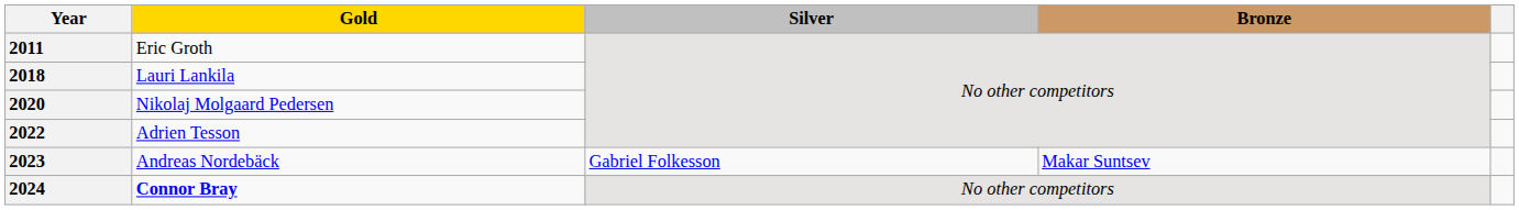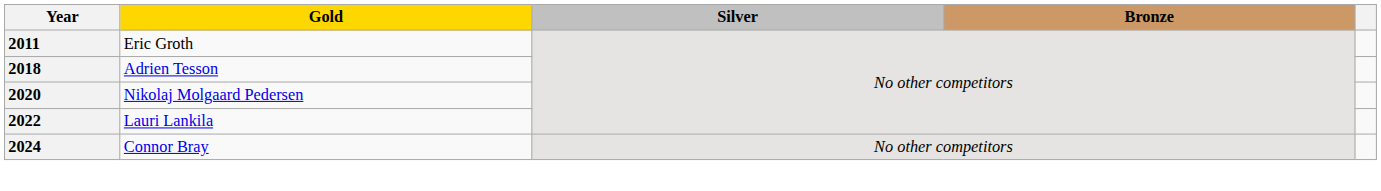 <table class="wikitable unsortable" style="text-align:left; width:85%">
 <tr>
 <th scope="col" style="text-align:center">Year</th>
 <td scope="col" style="text-align:center; width:30%; background:gold"><strong>Gold</strong></td>
 <td scope="col" style="text-align:center; width:30%; background:silver"><strong>Silver</strong></td>
 <td scope="col" style="text-align:center; width:30%; background:#c96"><strong>Bronze</strong></td>
 <th scope="col" style="text-align:center"></th>
 </tr>
 <tr>
 <th scope="row" style="text-align:left">2011</th>
 <td> Eric Groth</td>
 <td colspan="2" rowspan="4" align="center" bgcolor="e5e4e2"><em>No other competitors</em></td>
 <td></td>
 </tr>
 <tr>
 <th scope="row" style="text-align:left">2018</th>
-<td> <a href='#'>Lauri Lankila</a></td>
+<td> <a href='#'>Adrien Tesson</a></td>
 <td></td>
 </tr>
 <tr>
 <th scope="row" style="text-align:left">2020</th>
 <td> <a href='#'>Nikolaj Molgaard Pedersen</a></td>
 <td></td>
 </tr>
 <tr>
 <th scope="row" style="text-align:left">2022</th>
-<td> <a href='#'>Adrien Tesson</a></td>
-<td></td>
-</tr>
-<tr>
-<th scope="row" style="text-align:left">2023</th>
-<td> <a href='#'>Andreas Nordebäck</a></td>
-<td> <a href='#'>Gabriel Folkesson</a></td>
-<td> <a href='#'>Makar Suntsev</a></td>
+<td> <a href='#'>Lauri Lankila</a></td>
 <td></td>
 </tr>
 <tr>
 <th scope="row" style="text-align:left">2024</th>
-<td><strong> <a href='#'>Connor Bray</a></strong></td>
+<td> <a href='#'>Connor Bray</a></td>
 <td colspan="2" align="center" bgcolor="e5e4e2"><em>No other competitors</em></td>
 <td></td>
 </tr>
 </table>
